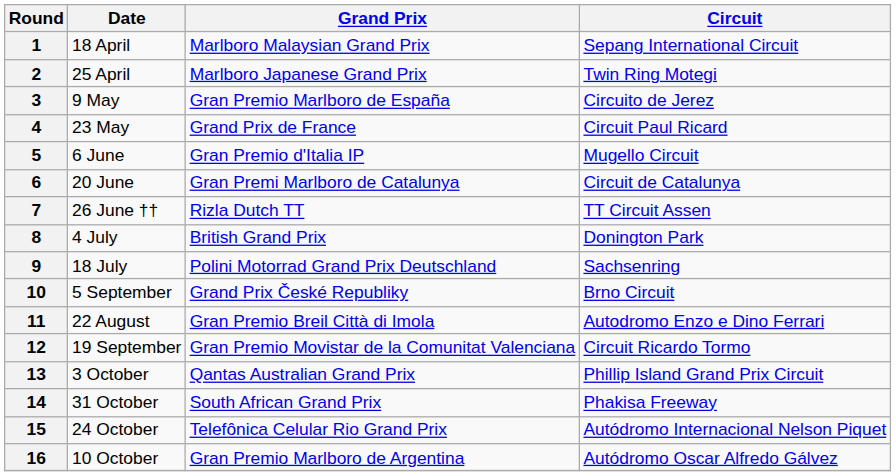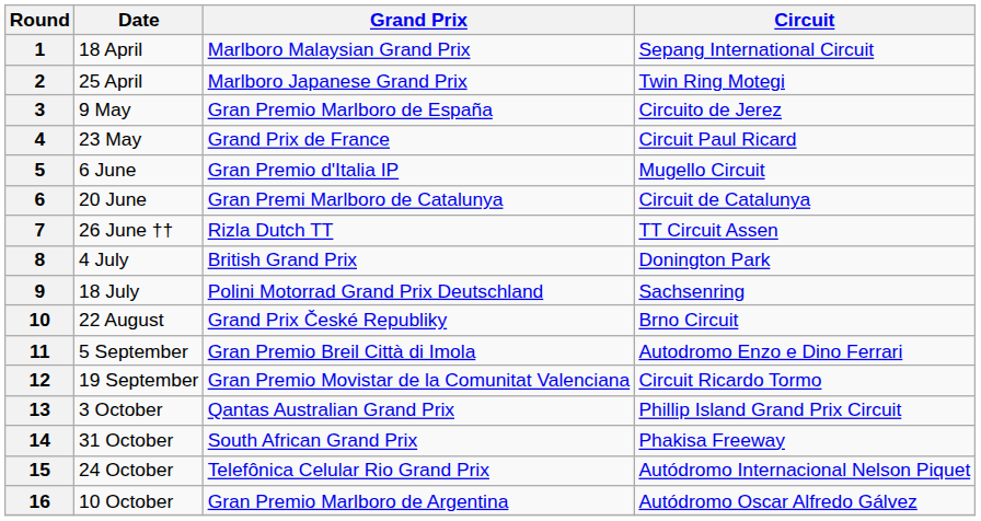 <table class="wikitable" style="font-size: 85%;">
 <tr>
 <th>Round</th>
 <th>Date</th>
 <th><a href='#'>Grand Prix</a></th>
 <th><a href='#'>Circuit</a></th>
 </tr>
 <tr>
 <th>1</th>
 <td>18 April</td>
 <td> <a href='#'>Marlboro Malaysian Grand Prix</a></td>
 <td><a href='#'>Sepang International Circuit</a></td>
 </tr>
 <tr>
 <th>2</th>
 <td>25 April</td>
 <td> <a href='#'>Marlboro Japanese Grand Prix</a></td>
 <td><a href='#'>Twin Ring Motegi</a></td>
 </tr>
 <tr>
 <th>3</th>
 <td>9 May</td>
 <td> <a href='#'>Gran Premio Marlboro de España</a></td>
 <td><a href='#'>Circuito de Jerez</a></td>
 </tr>
 <tr>
 <th>4</th>
 <td>23 May</td>
 <td> <a href='#'>Grand Prix de France</a></td>
 <td><a href='#'>Circuit Paul Ricard</a></td>
 </tr>
 <tr>
 <th>5</th>
 <td>6 June</td>
 <td> <a href='#'>Gran Premio d'Italia IP</a></td>
 <td><a href='#'>Mugello Circuit</a></td>
 </tr>
 <tr>
 <th>6</th>
 <td>20 June</td>
 <td> <a href='#'>Gran Premi Marlboro de Catalunya</a></td>
 <td><a href='#'>Circuit de Catalunya</a></td>
 </tr>
 <tr>
 <th>7</th>
 <td>26 June ††</td>
 <td> <a href='#'>Rizla Dutch TT</a></td>
 <td><a href='#'>TT Circuit Assen</a></td>
 </tr>
 <tr>
 <th>8</th>
 <td>4 July</td>
 <td> <a href='#'>British Grand Prix</a></td>
 <td><a href='#'>Donington Park</a></td>
 </tr>
 <tr>
 <th>9</th>
 <td>18 July</td>
 <td> <a href='#'>Polini Motorrad Grand Prix Deutschland</a></td>
 <td><a href='#'>Sachsenring</a></td>
 </tr>
 <tr>
 <th>10</th>
-<td>5 September</td>
+<td>22 August</td>
 <td> <a href='#'>Grand Prix České Republiky</a></td>
 <td><a href='#'>Brno Circuit</a></td>
 </tr>
 <tr>
 <th>11</th>
-<td>22 August</td>
+<td>5 September</td>
 <td> <a href='#'>Gran Premio Breil Città di Imola</a></td>
 <td><a href='#'>Autodromo Enzo e Dino Ferrari</a></td>
 </tr>
 <tr>
 <th>12</th>
 <td>19 September</td>
 <td> <a href='#'>Gran Premio Movistar de la Comunitat Valenciana</a></td>
 <td><a href='#'>Circuit Ricardo Tormo</a></td>
 </tr>
 <tr>
 <th>13</th>
 <td>3 October</td>
 <td> <a href='#'>Qantas Australian Grand Prix</a></td>
 <td><a href='#'>Phillip Island Grand Prix Circuit</a></td>
 </tr>
 <tr>
 <th>14</th>
 <td>31 October</td>
 <td> <a href='#'>South African Grand Prix</a></td>
 <td><a href='#'>Phakisa Freeway</a></td>
 </tr>
 <tr>
 <th>15</th>
 <td>24 October</td>
 <td> <a href='#'>Telefônica Celular Rio Grand Prix</a></td>
 <td><a href='#'>Autódromo Internacional Nelson Piquet</a></td>
 </tr>
 <tr>
 <th>16</th>
 <td>10 October</td>
 <td> <a href='#'>Gran Premio Marlboro de Argentina</a></td>
 <td><a href='#'>Autódromo Oscar Alfredo Gálvez</a></td>
 </tr>
 <tr>
 </tr>
 </table>
